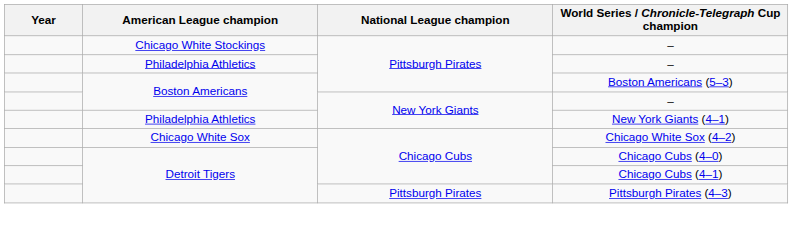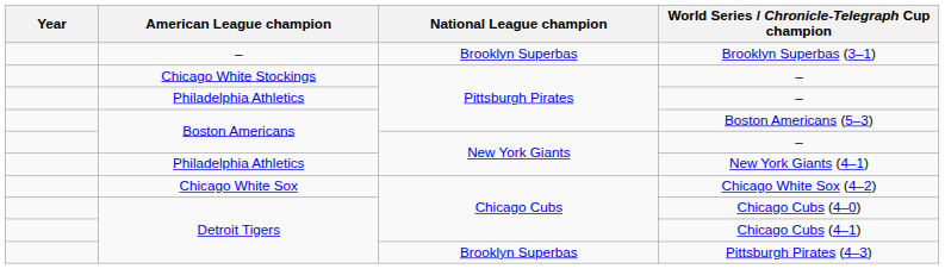 <table class="wikitable" width="85%" style="text-align:center;">
 <tr>
 <th width="10%">Year</th>
 <th width="30%">American League champion</th>
 <th width="30%">National League champion</th>
 <th width="30%">World Series / <em>Chronicle-Telegraph</em> Cup champion</th>
+</tr>
+<tr>
+<td></td>
+<td>–</td>
+<td><a href='#'>Brooklyn Superbas</a></td>
+<td><a href='#'>Brooklyn Superbas</a> (<a href='#'>3–1</a>)</td>
 </tr>
 <tr>
 <td></td>
 <td><a href='#'>Chicago White Stockings</a></td>
 <td rowspan="3"><a href='#'>Pittsburgh Pirates</a></td>
 <td>–</td>
 </tr>
 <tr>
 <td></td>
 <td><a href='#'>Philadelphia Athletics</a></td>
 <td>–</td>
 </tr>
 <tr>
 <td></td>
 <td rowspan="2"><a href='#'>Boston Americans</a></td>
 <td><a href='#'>Boston Americans</a> (<a href='#'>5–3</a>)</td>
 </tr>
 <tr>
 <td></td>
 <td rowspan="2"><a href='#'>New York Giants</a></td>
 <td>–</td>
 </tr>
 <tr>
 <td></td>
 <td><a href='#'>Philadelphia Athletics</a></td>
 <td><a href='#'>New York Giants</a> (<a href='#'>4–1</a>)</td>
 </tr>
 <tr>
 <td></td>
 <td><a href='#'>Chicago White Sox</a></td>
 <td rowspan="3"><a href='#'>Chicago Cubs</a></td>
 <td><a href='#'>Chicago White Sox</a> (<a href='#'>4–2</a>)</td>
 </tr>
 <tr>
 <td></td>
 <td rowspan="3"><a href='#'>Detroit Tigers</a></td>
 <td><a href='#'>Chicago Cubs</a> (<a href='#'>4–0</a>)</td>
 </tr>
 <tr>
 <td></td>
 <td><a href='#'>Chicago Cubs</a> (<a href='#'>4–1</a>)</td>
 </tr>
 <tr>
 <td></td>
-<td><a href='#'>Pittsburgh Pirates</a></td>
+<td><a href='#'>Brooklyn Superbas</a></td>
 <td><a href='#'>Pittsburgh Pirates</a> (<a href='#'>4–3</a>)</td>
 </tr>
 </table>
